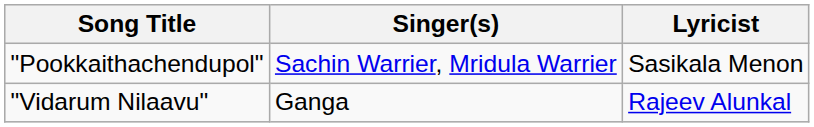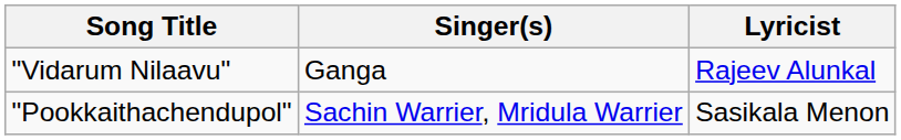 <table class="wikitable">
 <tr>
 <th>Song Title</th>
 <th>Singer(s)</th>
 <th>Lyricist</th>
 </tr>
 <tr>
+<td>"Vidarum Nilaavu"</td>
+<td>Ganga</td>
+<td><a href='#'>Rajeev Alunkal</a></td>
+</tr>
+<tr>
 <td>"Pookkaithachendupol"</td>
 <td><a href='#'>Sachin Warrier</a>, <a href='#'>Mridula Warrier</a></td>
 <td>Sasikala Menon</td>
 </tr>
-<tr>
-<td>"Vidarum Nilaavu"</td>
-<td>Ganga</td>
-<td><a href='#'>Rajeev Alunkal</a></td>
-</tr>
 </table>
